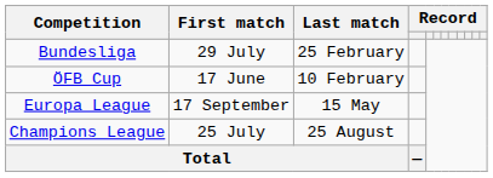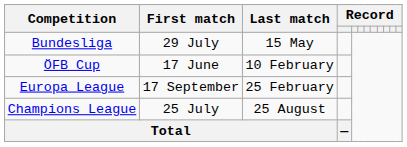 <table class="wikitable" style="text-align: center">
 <tr>
 <th rowspan="2">Competition</th>
 <th rowspan="2">First match</th>
 <th rowspan="2">Last match</th>
 <th colspan="9">Record</th>
 </tr>
 <tr>
 <th></th>
 <th></th>
 <th></th>
 <th></th>
 <th></th>
 <th></th>
 <th></th>
 <th></th>
 <th></th>
 </tr>
 <tr>
 <td><a href='#'>Bundesliga</a></td>
 <td>29 July</td>
-<td>25 February<br></td>
+<td>15 May<br></td>
 <td></td>
 </tr>
 <tr>
 <td><a href='#'>ÖFB Cup</a></td>
 <td>17 June</td>
 <td>10 February<br></td>
 <td></td>
 </tr>
 <tr>
 <td><a href='#'>Europa League</a></td>
 <td>17 September</td>
-<td>15 May<br></td>
+<td>25 February<br></td>
 <td></td>
 </tr>
 <tr>
 <td><a href='#'>Champions League</a></td>
 <td>25 July</td>
 <td>25 August<br></td>
 <td></td>
 </tr>
 <tr>
 <th colspan="3">Total<br></th>
 <th>—</th>
 </tr>
 </table>
